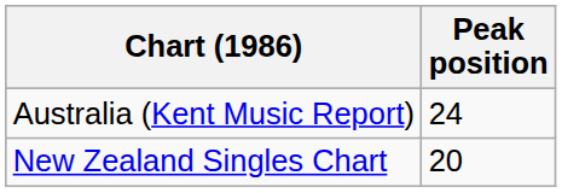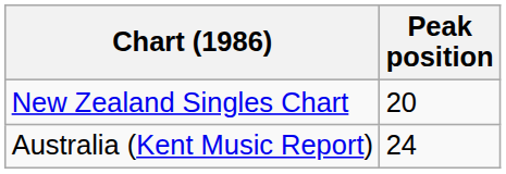 <table class="wikitable">
 <tr>
 <th>Chart (1986)</th>
 <th>Peak<br>position</th>
 </tr>
 <tr>
+<td><a href='#'>New Zealand Singles Chart</a></td>
+<td>20</td>
+</tr>
+<tr>
 <td>Australia (<a href='#'>Kent Music Report</a>)</td>
 <td>24</td>
 </tr>
-<tr>
-<td><a href='#'>New Zealand Singles Chart</a></td>
-<td>20</td>
-</tr>
 </table>
